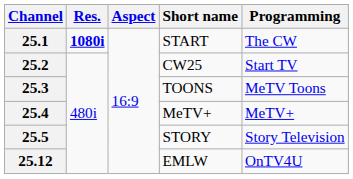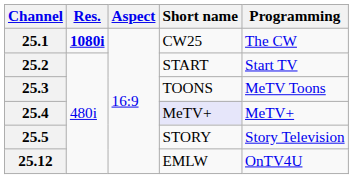 <table class="wikitable">
 <tr>
 <th><a href='#'>Channel</a></th>
 <th><a href='#'>Res.</a></th>
 <th><a href='#'>Aspect</a></th>
 <th>Short name</th>
 <th>Programming</th>
 </tr>
 <tr>
 <th scope = "row">25.1</th>
 <td><strong><a href='#'>1080i</a></strong></td>
 <td rowspan=6><a href='#'>16:9</a></td>
-<td>START</td>
+<td>CW25</td>
 <td><a href='#'>The CW</a></td>
 </tr>
 <tr>
 <th scope = "row">25.2</th>
 <td rowspan=5><a href='#'>480i</a></td>
-<td>CW25</td>
+<td>START</td>
 <td><a href='#'>Start TV</a></td>
 </tr>
 <tr>
 <th scope = "row">25.3</th>
 <td>TOONS</td>
 <td><a href='#'>MeTV Toons</a></td>
 </tr>
 <tr>
 <th scope = "row">25.4</th>
-<td>MeTV+</td>
+<td style="background: lavender;">MeTV+</td>
 <td><a href='#'>MeTV+</a></td>
 </tr>
 <tr>
 <th scope = "row">25.5</th>
 <td>STORY</td>
 <td><a href='#'>Story Television</a></td>
 </tr>
 <tr>
 <th scope = "row">25.12</th>
 <td>EMLW</td>
 <td><a href='#'>OnTV4U</a></td>
 </tr>
 </table>
